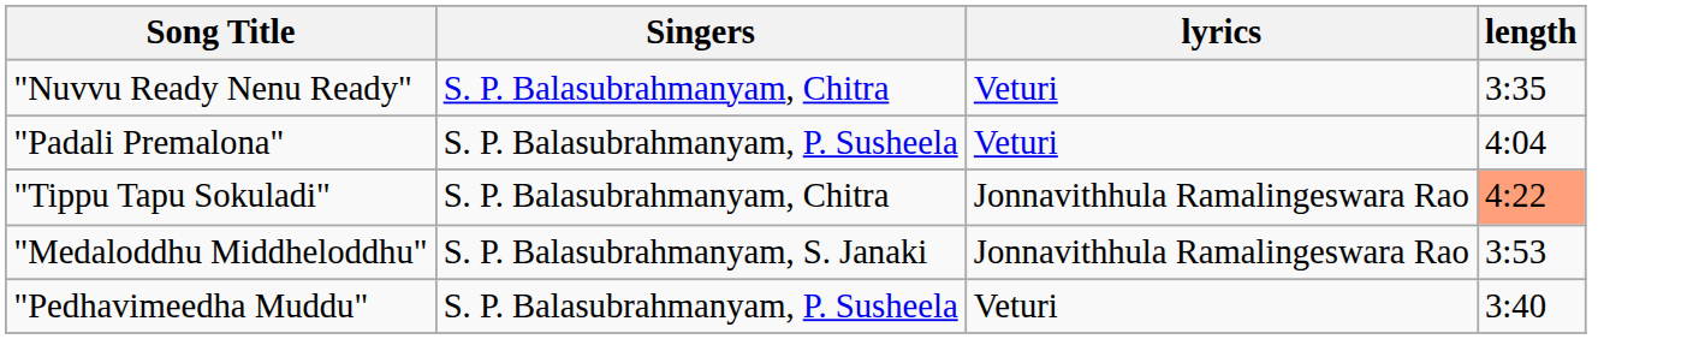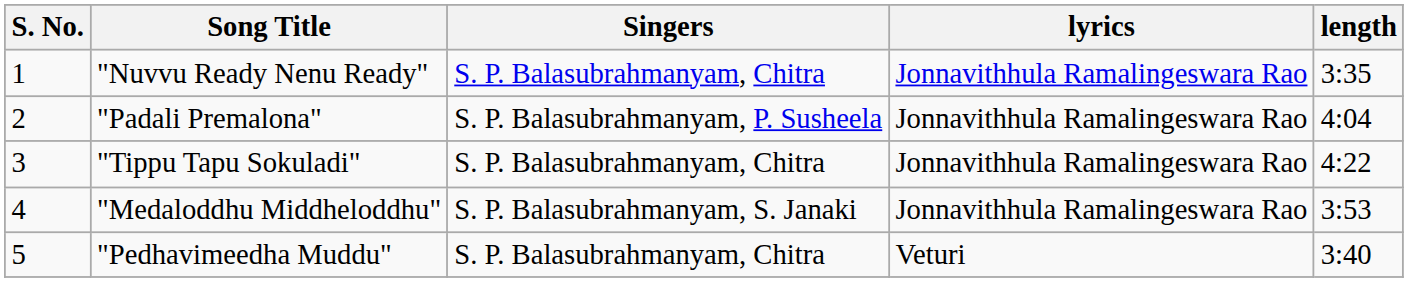 <table class="wikitable">
 <tr>
+<th>S. No.</th>
 <th>Song Title</th>
 <th>Singers</th>
 <th>lyrics</th>
 <th>length</th>
 </tr>
 <tr>
+<td>1</td>
 <td>"Nuvvu Ready Nenu Ready"</td>
 <td><a href='#'>S. P. Balasubrahmanyam</a>, <a href='#'>Chitra</a></td>
-<td><a href='#'>Veturi</a></td>
+<td><a href='#'>Jonnavithhula Ramalingeswara Rao</a></td>
 <td>3:35</td>
 </tr>
 <tr>
+<td>2</td>
 <td>"Padali Premalona"</td>
 <td>S. P. Balasubrahmanyam, <a href='#'>P. Susheela</a></td>
-<td><a href='#'>Veturi</a></td>
+<td>Jonnavithhula Ramalingeswara Rao</td>
 <td>4:04</td>
 </tr>
 <tr>
+<td>3</td>
 <td>"Tippu Tapu Sokuladi"</td>
 <td>S. P. Balasubrahmanyam, Chitra</td>
 <td>Jonnavithhula Ramalingeswara Rao</td>
-<td style="background: lightsalmon;">4:22</td>
+<td>4:22</td>
 </tr>
 <tr>
+<td>4</td>
 <td>"Medaloddhu Middheloddhu"</td>
 <td>S. P. Balasubrahmanyam, S. Janaki</td>
 <td>Jonnavithhula Ramalingeswara Rao</td>
 <td>3:53</td>
 </tr>
 <tr>
+<td>5</td>
 <td>"Pedhavimeedha Muddu"</td>
-<td>S. P. Balasubrahmanyam, <a href='#'>P. Susheela</a></td>
+<td>S. P. Balasubrahmanyam, Chitra</td>
 <td>Veturi</td>
 <td>3:40</td>
 </tr>
 </table>
